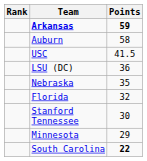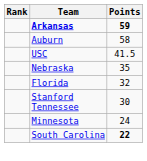 <table class="wikitable sortable" style="text-align:center">
 <tr>
 <th>Rank</th>
 <th>Team</th>
 <th>Points</th>
 </tr>
 <tr>
 <td></td>
 <td align="left"><strong><a href='#'>Arkansas</a></strong></td>
 <td><strong>59</strong></td>
 </tr>
 <tr>
 <td></td>
 <td align="left"><a href='#'>Auburn</a></td>
 <td>58</td>
 </tr>
 <tr>
 <td></td>
 <td align="left"><a href='#'>USC</a></td>
 <td>41.5</td>
 </tr>
 <tr>
 <td></td>
-<td align="left"><a href='#'>LSU</a> (DC)</td>
-<td>36</td>
-</tr>
-<tr>
-<td></td>
 <td align="left"><a href='#'>Nebraska</a></td>
 <td>35</td>
 </tr>
 <tr>
 <td></td>
 <td align="left"><a href='#'>Florida</a></td>
 <td>32</td>
 </tr>
 <tr>
 <td></td>
 <td align="left"><a href='#'>Stanford</a><br><a href='#'>Tennessee</a></td>
 <td>30</td>
 </tr>
 <tr>
 <td></td>
 <td align="left"><a href='#'>Minnesota</a></td>
-<td>29</td>
+<td>24</td>
 </tr>
 <tr>
 <td></td>
 <td align="left"><a href='#'>South Carolina</a></td>
 <td><strong>22</strong></td>
 </tr>
 </table>
